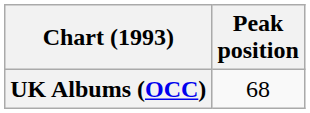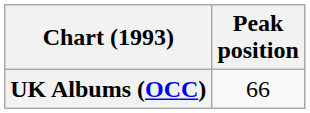 <table class="wikitable plainrowheaders sortable" style="text-align:center;" border="1">
 <tr>
 <th scope="col">Chart (1993)</th>
 <th scope="col">Peak<br>position</th>
 </tr>
 <tr>
 <th scope="row">UK Albums (<a href='#'>OCC</a>)</th>
-<td>68</td>
+<td>66</td>
 </tr>
 </table>
